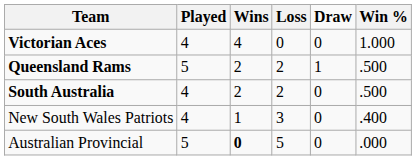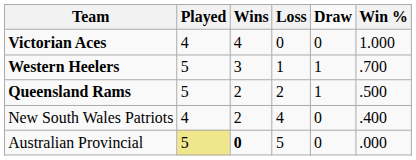 <table class="wikitable">
 <tr>
 <th>Team</th>
 <th>Played</th>
 <th>Wins</th>
 <th>Loss</th>
 <td><strong>Draw</strong></td>
 <th>Win %</th>
 </tr>
 <tr>
 <td><strong>Victorian Aces</strong></td>
 <td>4</td>
 <td>4</td>
 <td>0</td>
 <td>0</td>
 <td>1.000</td>
 </tr>
 <tr>
+<td><strong>Western Heelers</strong></td>
+<td>5</td>
+<td>3</td>
+<td>1</td>
+<td>1</td>
+<td>.700</td>
+</tr>
+<tr>
 <td><strong>Queensland Rams</strong></td>
 <td>5</td>
 <td>2</td>
 <td>2</td>
 <td>1</td>
 <td>.500</td>
 </tr>
 <tr>
-<td><strong>South Australia</strong></td>
+<td>New South Wales Patriots</td>
 <td>4</td>
 <td>2</td>
-<td>2</td>
-<td>0</td>
-<td>.500</td>
-</tr>
-<tr>
-<td>New South Wales Patriots</td>
 <td>4</td>
-<td>1</td>
-<td>3</td>
 <td>0</td>
 <td>.400</td>
 </tr>
 <tr>
 <td>Australian Provincial</td>
-<td>5</td>
+<td style="background: khaki;">5</td>
 <td><strong>0</strong></td>
 <td>5</td>
 <td>0</td>
 <td>.000</td>
 </tr>
 </table>
